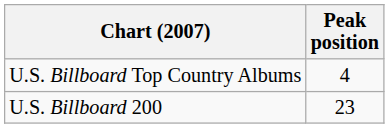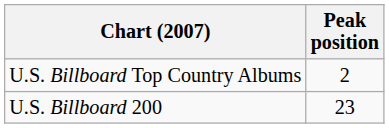 <table class="wikitable">
 <tr>
 <th>Chart (2007)</th>
 <th>Peak<br>position</th>
 </tr>
 <tr>
 <td>U.S. <em>Billboard</em> Top Country Albums</td>
-<td align="center">4</td>
+<td align="center">2</td>
 </tr>
 <tr>
 <td>U.S. <em>Billboard</em> 200</td>
 <td align="center">23</td>
 </tr>
 </table>
